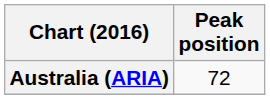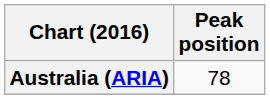 <table class="wikitable sortable plainrowheaders" style="text-align:center">
 <tr>
 <th>Chart (2016)</th>
 <th>Peak<br>position</th>
 </tr>
 <tr>
 <th scope="row">Australia (<a href='#'>ARIA</a>)</th>
-<td>72</td>
+<td>78</td>
 </tr>
 <tr>
 </tr>
 </table>
